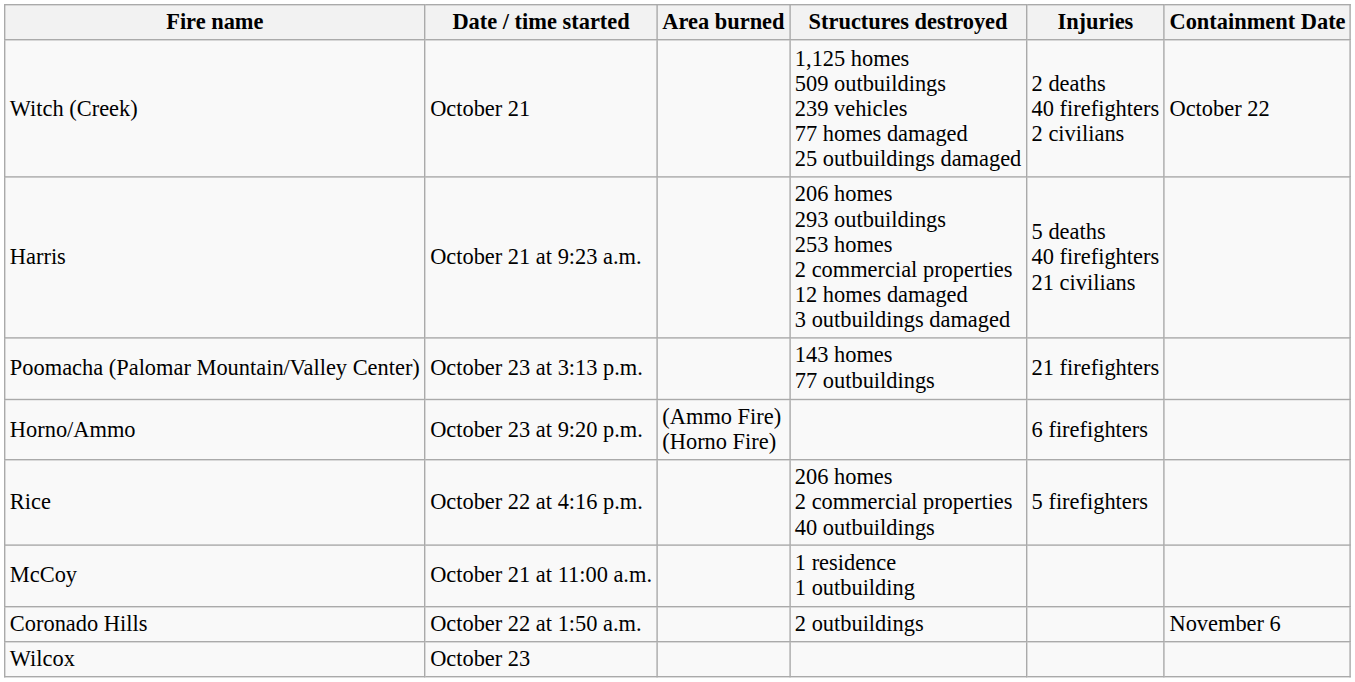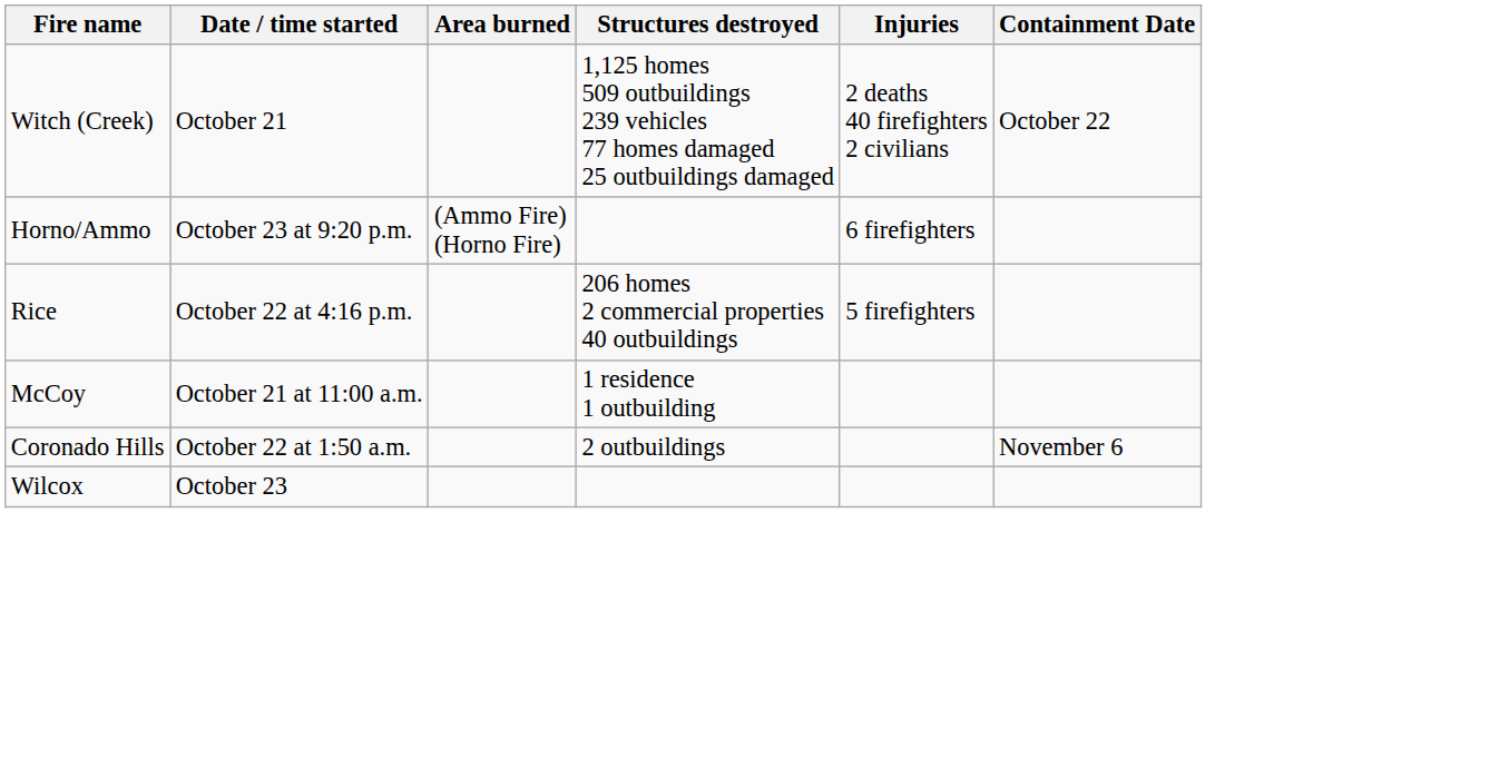 <table class="wikitable">
 <tr>
 <th>Fire name</th>
 <th>Date / time started</th>
 <th>Area burned</th>
 <th>Structures destroyed</th>
 <th>Injuries</th>
 <th>Containment Date</th>
 </tr>
 <tr>
 <td>Witch (Creek)</td>
 <td>October 21</td>
 <td></td>
 <td>1,125 homes<br>509 outbuildings<br>239 vehicles<br>77 homes damaged<br>25 outbuildings damaged</td>
 <td>2 deaths<br>40 firefighters<br>2 civilians</td>
 <td>October 22</td>
-</tr>
-<tr>
-<td>Harris</td>
-<td>October 21 at 9:23 a.m.</td>
-<td></td>
-<td>206 homes<br>293 outbuildings<br>253 homes<br>2 commercial properties<br>12 homes damaged<br>3 outbuildings damaged</td>
-<td>5 deaths<br>40 firefighters<br>21 civilians</td>
-<td></td>
-</tr>
-<tr>
-<td>Poomacha (Palomar Mountain/Valley Center)</td>
-<td>October 23 at 3:13 p.m.</td>
-<td></td>
-<td>143 homes<br>77 outbuildings</td>
-<td>21 firefighters</td>
-<td></td>
 </tr>
 <tr>
 <td>Horno/Ammo</td>
 <td>October 23 at 9:20 p.m.</td>
 <td> (Ammo Fire)<br> (Horno Fire)</td>
 <td></td>
 <td>6 firefighters</td>
 <td></td>
 </tr>
 <tr>
 <td>Rice</td>
 <td>October 22 at 4:16 p.m.</td>
 <td></td>
 <td>206 homes<br>2 commercial properties<br>40 outbuildings</td>
 <td>5 firefighters</td>
 <td></td>
 </tr>
 <tr>
 <td>McCoy</td>
 <td>October 21 at 11:00 a.m.</td>
 <td></td>
 <td>1 residence<br>1 outbuilding</td>
 <td></td>
 <td></td>
 </tr>
 <tr>
 <td>Coronado Hills</td>
 <td>October 22 at 1:50 a.m.</td>
 <td></td>
 <td>2 outbuildings</td>
 <td></td>
 <td>November 6</td>
 </tr>
 <tr>
 <td>Wilcox</td>
 <td>October 23</td>
 <td></td>
 <td></td>
 <td></td>
 <td></td>
 </tr>
 </table>
